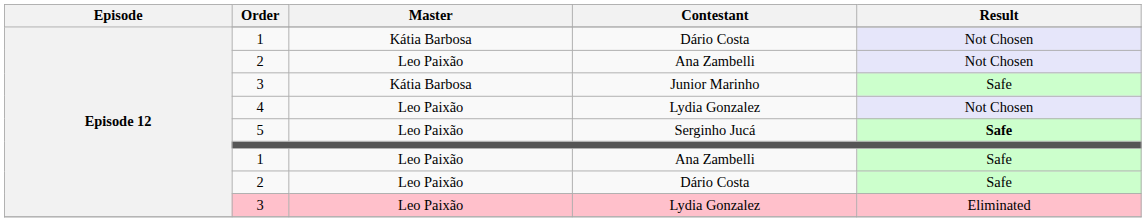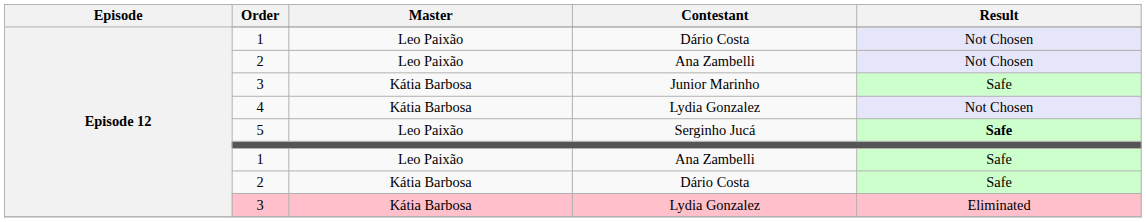 <table class="wikitable" style="text-align:center; width:100%;">
 <tr>
 <th scope="col" width="20.0%">Episode</th>
 <th scope="col" width="05.0%">Order</th>
 <th scope="col" width="25.0%">Master</th>
 <th scope="col" width="25.0%">Contestant</th>
 <th scope="col" width="25.0%">Result</th>
 </tr>
 <tr>
 <th rowspan=10>Episode 12<br></th>
 </tr>
 <tr>
 <td>1</td>
-<td>Kátia Barbosa</td>
+<td>Leo Paixão</td>
 <td>Dário Costa</td>
 <td bgcolor=E6E6FA>Not Chosen</td>
 </tr>
 <tr>
 <td>2</td>
 <td>Leo Paixão</td>
 <td>Ana Zambelli</td>
 <td bgcolor=E6E6FA>Not Chosen</td>
 </tr>
 <tr>
 <td>3</td>
 <td>Kátia Barbosa</td>
 <td>Junior Marinho</td>
 <td bgcolor=CCFFCC>Safe</td>
 </tr>
 <tr>
 <td>4</td>
-<td>Leo Paixão</td>
+<td>Kátia Barbosa</td>
 <td>Lydia Gonzalez</td>
 <td bgcolor=E6E6FA>Not Chosen</td>
 </tr>
 <tr>
 <td>5</td>
 <td>Leo Paixão</td>
 <td>Serginho Jucá</td>
 <td bgcolor=CCFFCC><strong>Safe</strong></td>
 </tr>
 <tr>
 <td colspan=4 bgcolor=555555></td>
 </tr>
 <tr>
 <td>1</td>
 <td>Leo Paixão</td>
 <td>Ana Zambelli</td>
 <td bgcolor=CCFFCC>Safe</td>
 </tr>
 <tr>
 <td>2</td>
-<td>Leo Paixão</td>
+<td>Kátia Barbosa</td>
 <td>Dário Costa</td>
 <td bgcolor=CCFFCC>Safe</td>
 </tr>
 <tr bgcolor=FFC0CB>
 <td>3</td>
-<td>Leo Paixão</td>
+<td>Kátia Barbosa</td>
 <td>Lydia Gonzalez</td>
 <td>Eliminated</td>
 </tr>
 <tr>
 </tr>
 </table>
